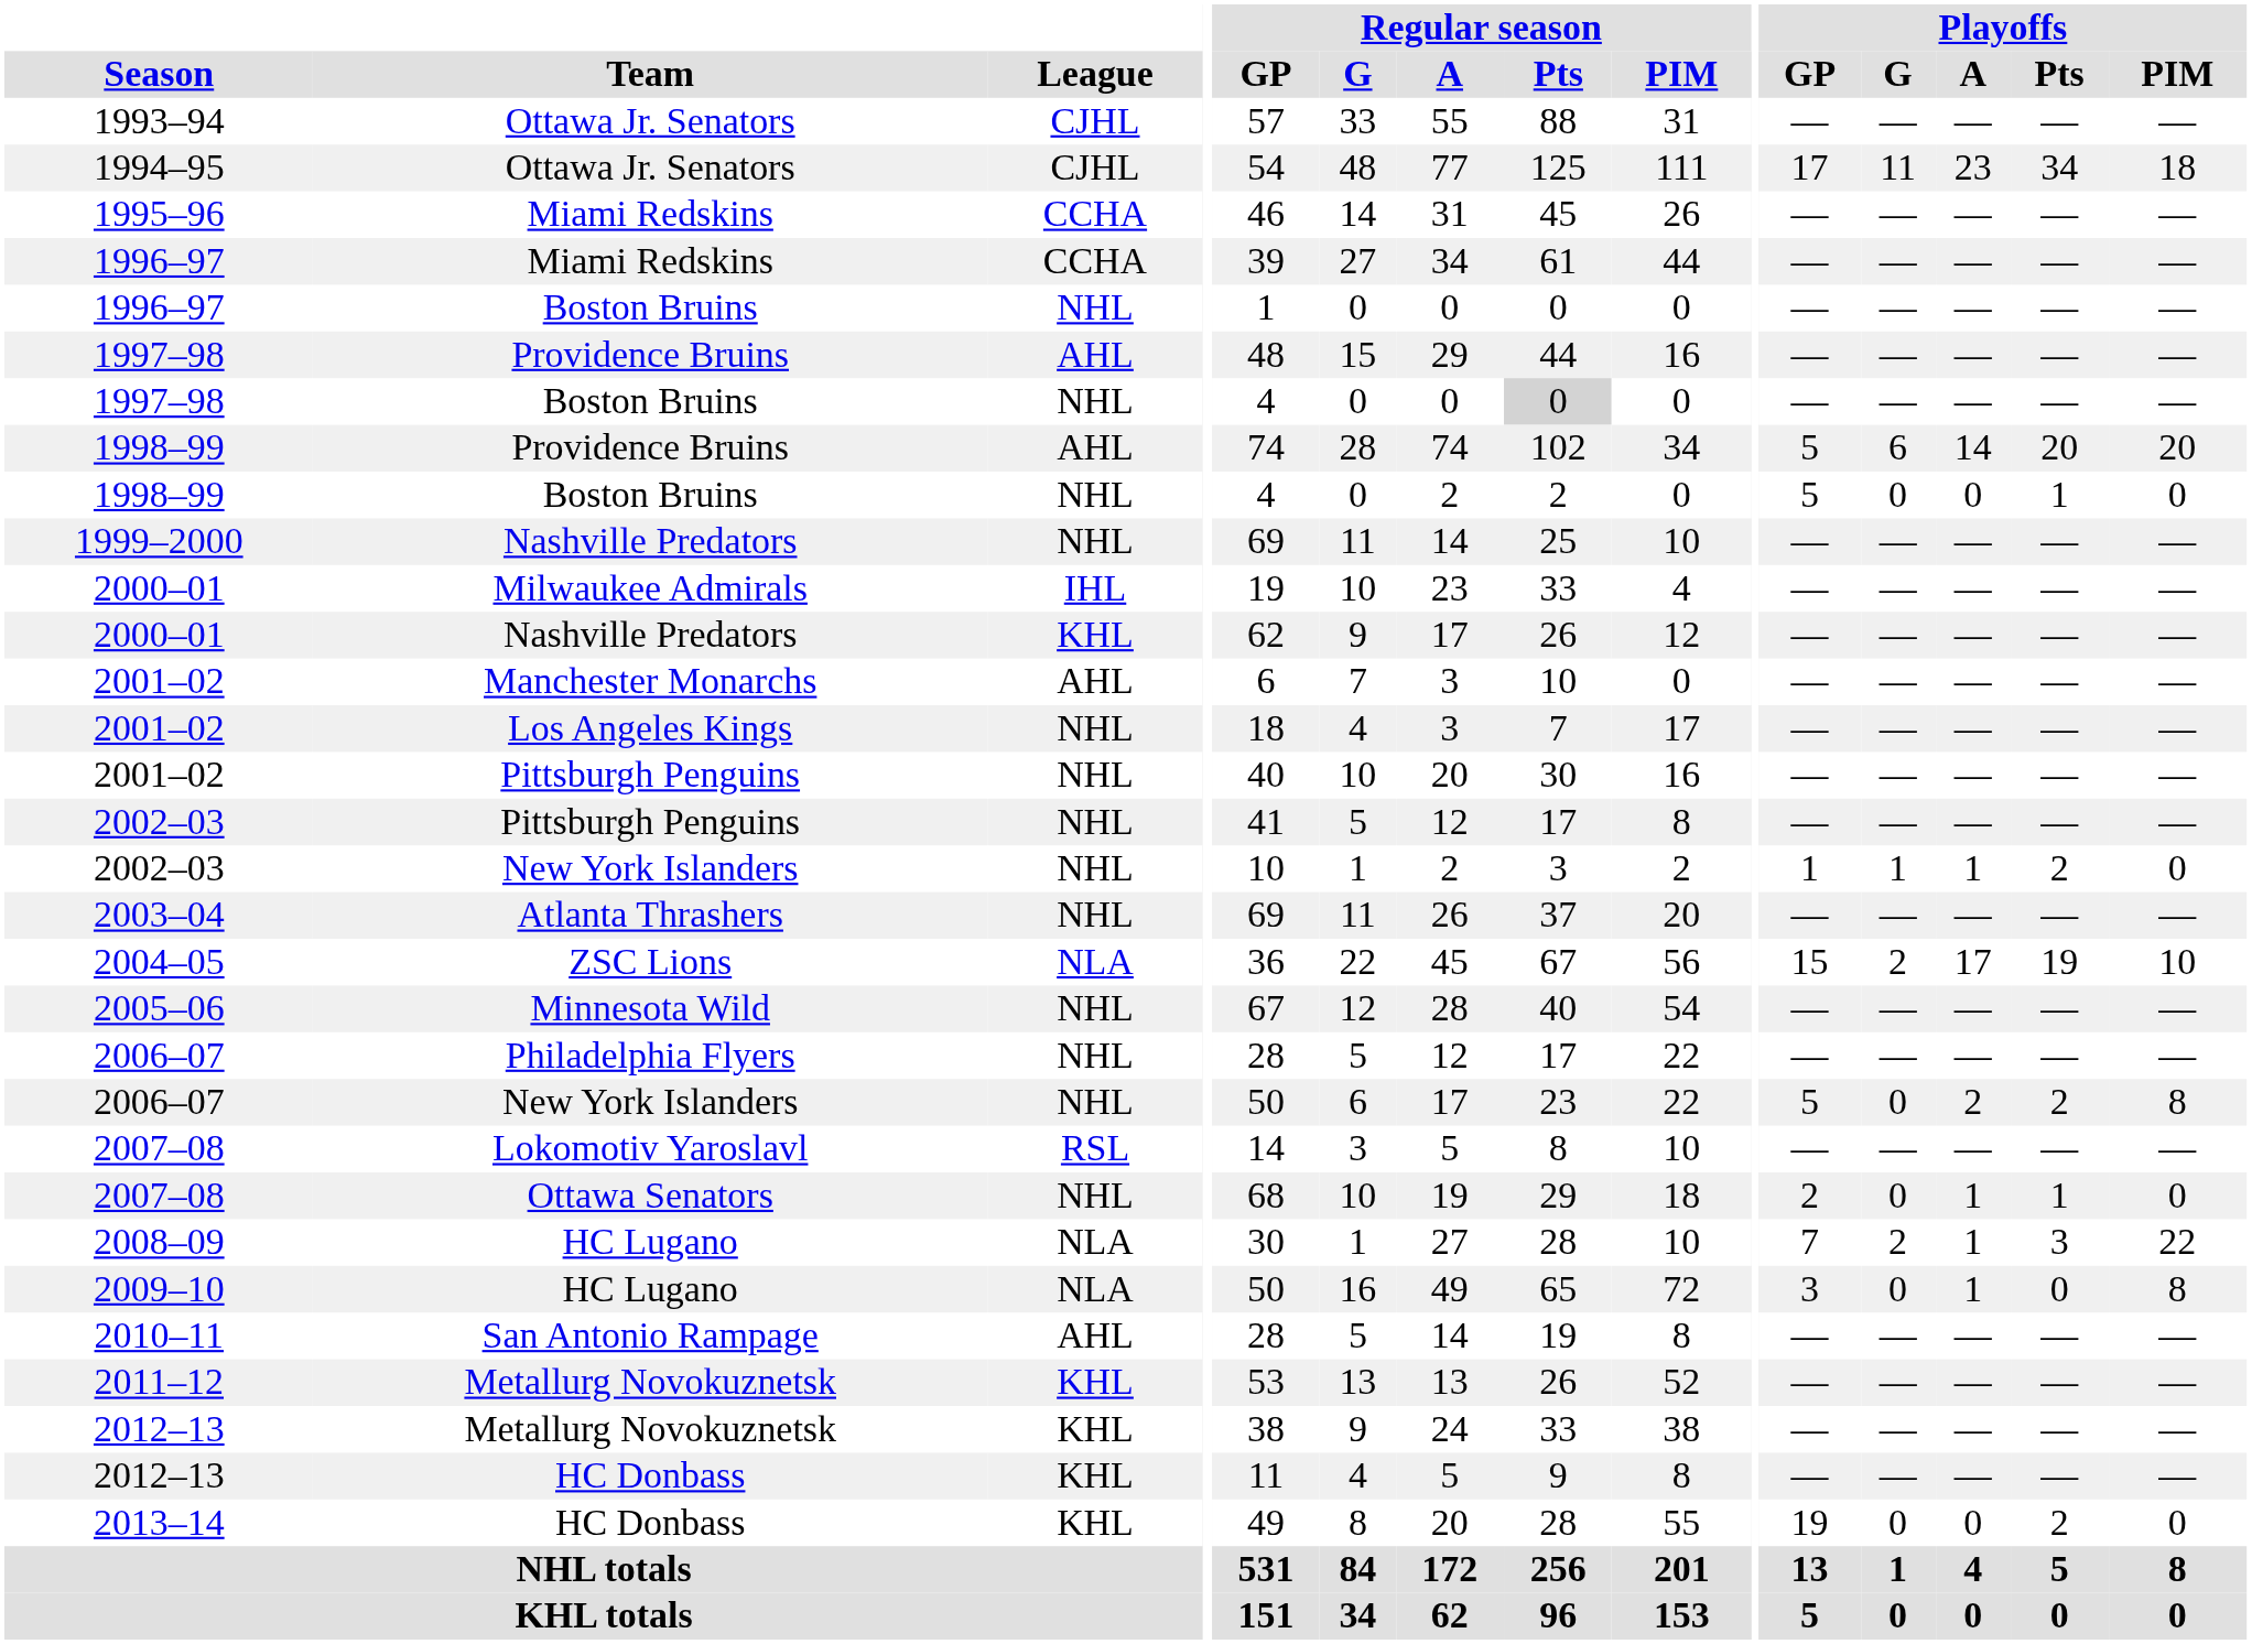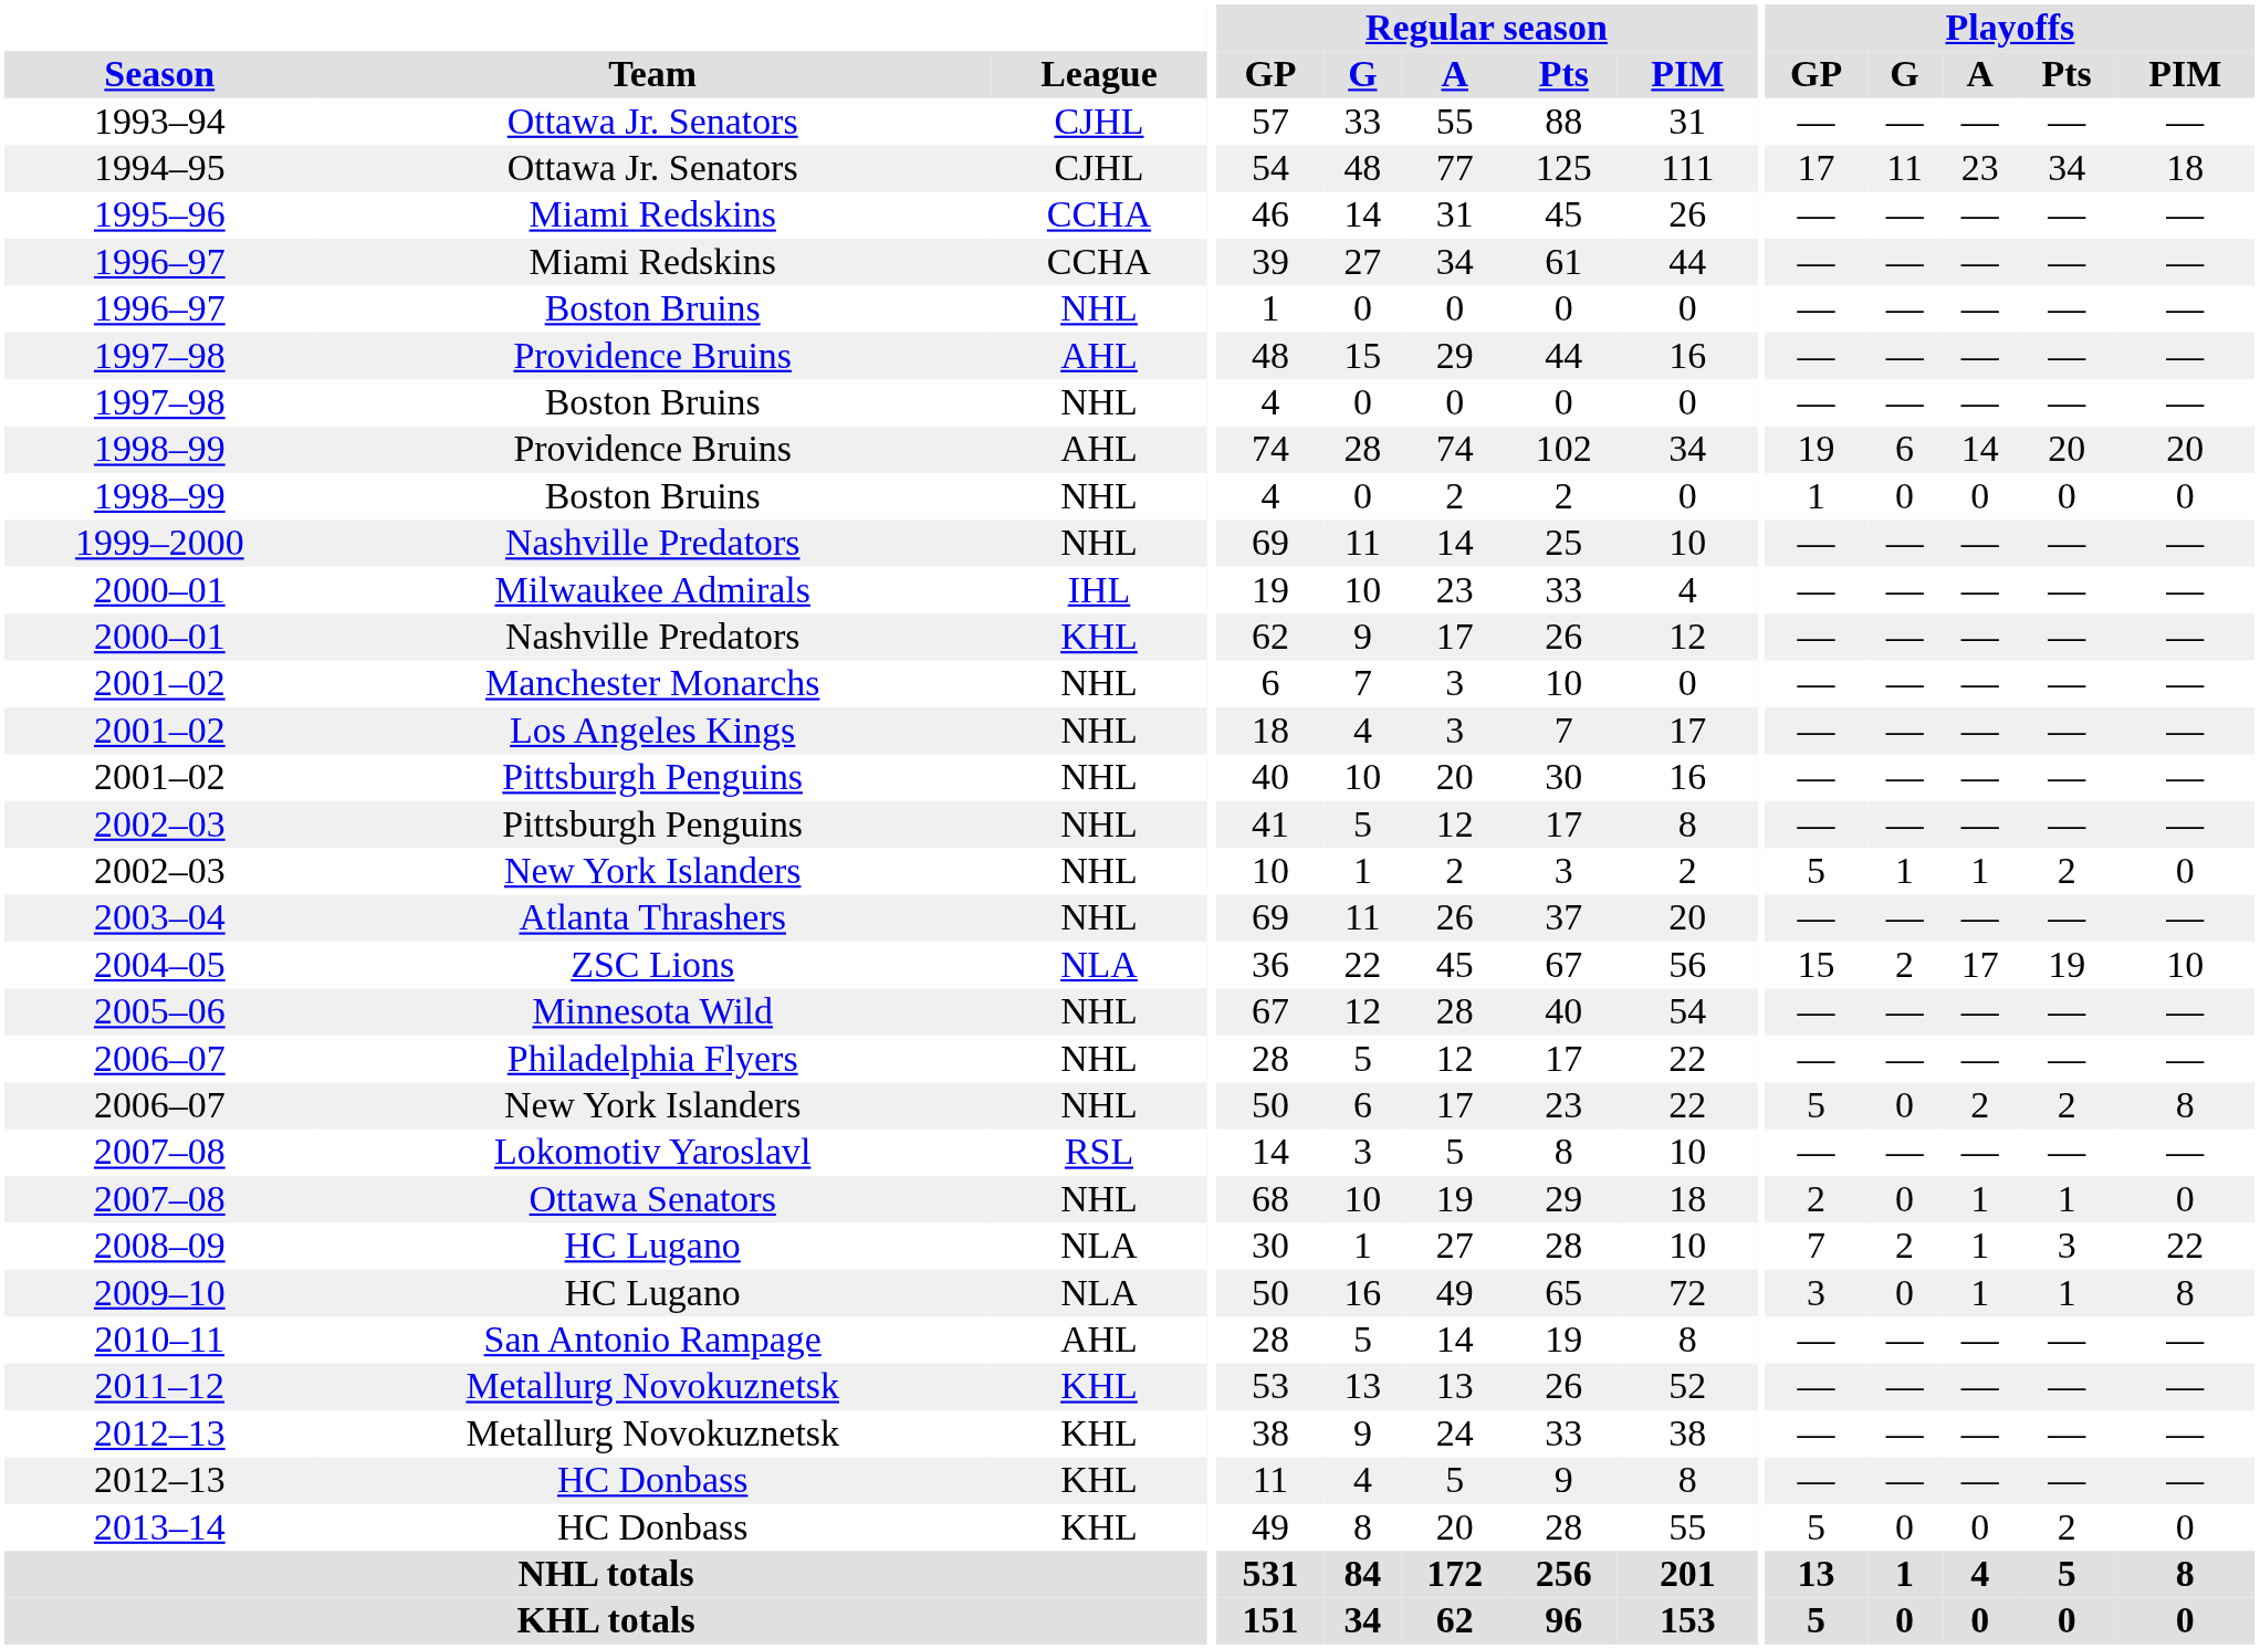 <table border="0" cellpadding="1" cellspacing="0" style="text-align:center; width:60em">
 <tr bgcolor="#e0e0e0">
 <th colspan="3" bgcolor="#ffffff"></th>
 <th rowspan="99" bgcolor="#ffffff"></th>
 <th colspan="5"><a href='#'>Regular season</a></th>
 <th rowspan="99" bgcolor="#ffffff"></th>
 <th colspan="5"><a href='#'>Playoffs</a></th>
 </tr>
 <tr bgcolor="#e0e0e0">
 <th><a href='#'>Season</a></th>
 <th>Team</th>
 <th>League</th>
 <th>GP</th>
 <th><a href='#'>G</a></th>
 <th><a href='#'>A</a></th>
 <th><a href='#'>Pts</a></th>
 <th><a href='#'>PIM</a></th>
 <th>GP</th>
 <th>G</th>
 <th>A</th>
 <th>Pts</th>
 <th>PIM</th>
 </tr>
 <tr>
 <td>1993–94</td>
 <td><a href='#'>Ottawa Jr. Senators</a></td>
 <td><a href='#'>CJHL</a></td>
 <td>57</td>
 <td>33</td>
 <td>55</td>
 <td>88</td>
 <td>31</td>
 <td>—</td>
 <td>—</td>
 <td>—</td>
 <td>—</td>
 <td>—</td>
 </tr>
 <tr bgcolor="#f0f0f0">
 <td>1994–95</td>
 <td>Ottawa Jr. Senators</td>
 <td>CJHL</td>
 <td>54</td>
 <td>48</td>
 <td>77</td>
 <td>125</td>
 <td>111</td>
 <td>17</td>
 <td>11</td>
 <td>23</td>
 <td>34</td>
 <td>18</td>
 </tr>
 <tr>
 <td><a href='#'>1995–96</a></td>
 <td><a href='#'>Miami Redskins</a></td>
 <td><a href='#'>CCHA</a></td>
 <td>46</td>
 <td>14</td>
 <td>31</td>
 <td>45</td>
 <td>26</td>
 <td>—</td>
 <td>—</td>
 <td>—</td>
 <td>—</td>
 <td>—</td>
 </tr>
 <tr bgcolor="#f0f0f0">
 <td><a href='#'>1996–97</a></td>
 <td>Miami Redskins</td>
 <td>CCHA</td>
 <td>39</td>
 <td>27</td>
 <td>34</td>
 <td>61</td>
 <td>44</td>
 <td>—</td>
 <td>—</td>
 <td>—</td>
 <td>—</td>
 <td>—</td>
 </tr>
 <tr>
 <td><a href='#'>1996–97</a></td>
 <td><a href='#'>Boston Bruins</a></td>
 <td><a href='#'>NHL</a></td>
 <td>1</td>
 <td>0</td>
 <td>0</td>
 <td>0</td>
 <td>0</td>
 <td>—</td>
 <td>—</td>
 <td>—</td>
 <td>—</td>
 <td>—</td>
 </tr>
 <tr bgcolor="#f0f0f0">
 <td><a href='#'>1997–98</a></td>
 <td><a href='#'>Providence Bruins</a></td>
 <td><a href='#'>AHL</a></td>
 <td>48</td>
 <td>15</td>
 <td>29</td>
 <td>44</td>
 <td>16</td>
 <td>—</td>
 <td>—</td>
 <td>—</td>
 <td>—</td>
 <td>—</td>
 </tr>
 <tr>
 <td><a href='#'>1997–98</a></td>
 <td>Boston Bruins</td>
 <td>NHL</td>
 <td>4</td>
 <td>0</td>
 <td>0</td>
-<td style="background: lightgrey;">0</td>
+<td>0</td>
 <td>0</td>
 <td>—</td>
 <td>—</td>
 <td>—</td>
 <td>—</td>
 <td>—</td>
 </tr>
 <tr bgcolor="#f0f0f0">
 <td><a href='#'>1998–99</a></td>
 <td>Providence Bruins</td>
 <td>AHL</td>
 <td>74</td>
 <td>28</td>
 <td>74</td>
 <td>102</td>
 <td>34</td>
-<td>5</td>
+<td>19</td>
 <td>6</td>
 <td>14</td>
 <td>20</td>
 <td>20</td>
 </tr>
 <tr>
 <td><a href='#'>1998–99</a></td>
 <td>Boston Bruins</td>
 <td>NHL</td>
 <td>4</td>
 <td>0</td>
 <td>2</td>
 <td>2</td>
 <td>0</td>
-<td>5</td>
+<td>1</td>
 <td>0</td>
 <td>0</td>
-<td>1</td>
+<td>0</td>
 <td>0</td>
 </tr>
 <tr bgcolor="#f0f0f0">
 <td><a href='#'>1999–2000</a></td>
 <td><a href='#'>Nashville Predators</a></td>
 <td>NHL</td>
 <td>69</td>
 <td>11</td>
 <td>14</td>
 <td>25</td>
 <td>10</td>
 <td>—</td>
 <td>—</td>
 <td>—</td>
 <td>—</td>
 <td>—</td>
 </tr>
 <tr>
 <td><a href='#'>2000–01</a></td>
 <td><a href='#'>Milwaukee Admirals</a></td>
 <td><a href='#'>IHL</a></td>
 <td>19</td>
 <td>10</td>
 <td>23</td>
 <td>33</td>
 <td>4</td>
 <td>—</td>
 <td>—</td>
 <td>—</td>
 <td>—</td>
 <td>—</td>
 </tr>
 <tr bgcolor="#f0f0f0">
 <td><a href='#'>2000–01</a></td>
 <td>Nashville Predators</td>
 <td><a href='#'>KHL</a></td>
 <td>62</td>
 <td>9</td>
 <td>17</td>
 <td>26</td>
 <td>12</td>
 <td>—</td>
 <td>—</td>
 <td>—</td>
 <td>—</td>
 <td>—</td>
 </tr>
 <tr>
 <td><a href='#'>2001–02</a></td>
 <td><a href='#'>Manchester Monarchs</a></td>
-<td>AHL</td>
+<td>NHL</td>
 <td>6</td>
 <td>7</td>
 <td>3</td>
 <td>10</td>
 <td>0</td>
 <td>—</td>
 <td>—</td>
 <td>—</td>
 <td>—</td>
 <td>—</td>
 </tr>
 <tr bgcolor="#f0f0f0">
 <td><a href='#'>2001–02</a></td>
 <td><a href='#'>Los Angeles Kings</a></td>
 <td>NHL</td>
 <td>18</td>
 <td>4</td>
 <td>3</td>
 <td>7</td>
 <td>17</td>
 <td>—</td>
 <td>—</td>
 <td>—</td>
 <td>—</td>
 <td>—</td>
 </tr>
 <tr>
 <td>2001–02</td>
 <td><a href='#'>Pittsburgh Penguins</a></td>
 <td>NHL</td>
 <td>40</td>
 <td>10</td>
 <td>20</td>
 <td>30</td>
 <td>16</td>
 <td>—</td>
 <td>—</td>
 <td>—</td>
 <td>—</td>
 <td>—</td>
 </tr>
 <tr bgcolor="#f0f0f0">
 <td><a href='#'>2002–03</a></td>
 <td>Pittsburgh Penguins</td>
 <td>NHL</td>
 <td>41</td>
 <td>5</td>
 <td>12</td>
 <td>17</td>
 <td>8</td>
 <td>—</td>
 <td>—</td>
 <td>—</td>
 <td>—</td>
 <td>—</td>
 </tr>
 <tr>
 <td>2002–03</td>
 <td><a href='#'>New York Islanders</a></td>
 <td>NHL</td>
 <td>10</td>
 <td>1</td>
 <td>2</td>
 <td>3</td>
 <td>2</td>
-<td>1</td>
+<td>5</td>
 <td>1</td>
 <td>1</td>
 <td>2</td>
 <td>0</td>
 </tr>
 <tr bgcolor="#f0f0f0">
 <td><a href='#'>2003–04</a></td>
 <td><a href='#'>Atlanta Thrashers</a></td>
 <td>NHL</td>
 <td>69</td>
 <td>11</td>
 <td>26</td>
 <td>37</td>
 <td>20</td>
 <td>—</td>
 <td>—</td>
 <td>—</td>
 <td>—</td>
 <td>—</td>
 </tr>
 <tr>
 <td><a href='#'>2004–05</a></td>
 <td><a href='#'>ZSC Lions</a></td>
 <td><a href='#'>NLA</a></td>
 <td>36</td>
 <td>22</td>
 <td>45</td>
 <td>67</td>
 <td>56</td>
 <td>15</td>
 <td>2</td>
 <td>17</td>
 <td>19</td>
 <td>10</td>
 </tr>
 <tr bgcolor="#f0f0f0">
 <td><a href='#'>2005–06</a></td>
 <td><a href='#'>Minnesota Wild</a></td>
 <td>NHL</td>
 <td>67</td>
 <td>12</td>
 <td>28</td>
 <td>40</td>
 <td>54</td>
 <td>—</td>
 <td>—</td>
 <td>—</td>
 <td>—</td>
 <td>—</td>
 </tr>
 <tr>
 <td><a href='#'>2006–07</a></td>
 <td><a href='#'>Philadelphia Flyers</a></td>
 <td>NHL</td>
 <td>28</td>
 <td>5</td>
 <td>12</td>
 <td>17</td>
 <td>22</td>
 <td>—</td>
 <td>—</td>
 <td>—</td>
 <td>—</td>
 <td>—</td>
 </tr>
 <tr bgcolor="#f0f0f0">
 <td>2006–07</td>
 <td>New York Islanders</td>
 <td>NHL</td>
 <td>50</td>
 <td>6</td>
 <td>17</td>
 <td>23</td>
 <td>22</td>
 <td>5</td>
 <td>0</td>
 <td>2</td>
 <td>2</td>
 <td>8</td>
 </tr>
 <tr>
 <td><a href='#'>2007–08</a></td>
 <td><a href='#'>Lokomotiv Yaroslavl</a></td>
 <td><a href='#'>RSL</a></td>
 <td>14</td>
 <td>3</td>
 <td>5</td>
 <td>8</td>
 <td>10</td>
 <td>—</td>
 <td>—</td>
 <td>—</td>
 <td>—</td>
 <td>—</td>
 </tr>
 <tr bgcolor="#f0f0f0">
 <td><a href='#'>2007–08</a></td>
 <td><a href='#'>Ottawa Senators</a></td>
 <td>NHL</td>
 <td>68</td>
 <td>10</td>
 <td>19</td>
 <td>29</td>
 <td>18</td>
 <td>2</td>
 <td>0</td>
 <td>1</td>
 <td>1</td>
 <td>0</td>
 </tr>
 <tr>
 <td><a href='#'>2008–09</a></td>
 <td><a href='#'>HC Lugano</a></td>
 <td>NLA</td>
 <td>30</td>
 <td>1</td>
 <td>27</td>
 <td>28</td>
 <td>10</td>
 <td>7</td>
 <td>2</td>
 <td>1</td>
 <td>3</td>
 <td>22</td>
 </tr>
 <tr bgcolor="#f0f0f0">
 <td><a href='#'>2009–10</a></td>
 <td>HC Lugano</td>
 <td>NLA</td>
 <td>50</td>
 <td>16</td>
 <td>49</td>
 <td>65</td>
 <td>72</td>
 <td>3</td>
 <td>0</td>
 <td>1</td>
-<td>0</td>
+<td>1</td>
 <td>8</td>
 </tr>
 <tr>
 <td><a href='#'>2010–11</a></td>
 <td><a href='#'>San Antonio Rampage</a></td>
 <td>AHL</td>
 <td>28</td>
 <td>5</td>
 <td>14</td>
 <td>19</td>
 <td>8</td>
 <td>—</td>
 <td>—</td>
 <td>—</td>
 <td>—</td>
 <td>—</td>
 </tr>
 <tr bgcolor="#f0f0f0">
 <td><a href='#'>2011–12</a></td>
 <td><a href='#'>Metallurg Novokuznetsk</a></td>
 <td><a href='#'>KHL</a></td>
 <td>53</td>
 <td>13</td>
 <td>13</td>
 <td>26</td>
 <td>52</td>
 <td>—</td>
 <td>—</td>
 <td>—</td>
 <td>—</td>
 <td>—</td>
 </tr>
 <tr>
 <td><a href='#'>2012–13</a></td>
 <td>Metallurg Novokuznetsk</td>
 <td>KHL</td>
 <td>38</td>
 <td>9</td>
 <td>24</td>
 <td>33</td>
 <td>38</td>
 <td>—</td>
 <td>—</td>
 <td>—</td>
 <td>—</td>
 <td>—</td>
 </tr>
 <tr bgcolor="#f0f0f0">
 <td>2012–13</td>
 <td><a href='#'>HC Donbass</a></td>
 <td>KHL</td>
 <td>11</td>
 <td>4</td>
 <td>5</td>
 <td>9</td>
 <td>8</td>
 <td>—</td>
 <td>—</td>
 <td>—</td>
 <td>—</td>
 <td>—</td>
 </tr>
 <tr>
 <td><a href='#'>2013–14</a></td>
 <td>HC Donbass</td>
 <td>KHL</td>
 <td>49</td>
 <td>8</td>
 <td>20</td>
 <td>28</td>
 <td>55</td>
-<td>19</td>
+<td>5</td>
 <td>0</td>
 <td>0</td>
 <td>2</td>
 <td>0</td>
 </tr>
 <tr bgcolor="#e0e0e0">
 <th colspan="3">NHL totals</th>
 <th>531</th>
 <th>84</th>
 <th>172</th>
 <th>256</th>
 <th>201</th>
 <th>13</th>
 <th>1</th>
 <th>4</th>
 <th>5</th>
 <th>8</th>
 </tr>
 <tr bgcolor="#e0e0e0">
 <th colspan="3">KHL totals</th>
 <th>151</th>
 <th>34</th>
 <th>62</th>
 <th>96</th>
 <th>153</th>
 <th>5</th>
 <th>0</th>
 <th>0</th>
 <th>0</th>
 <th>0</th>
 </tr>
 </table>
